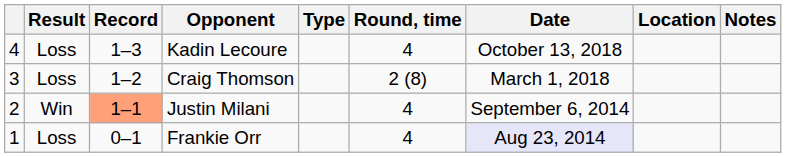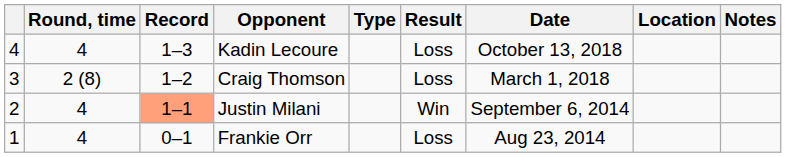 <table class="wikitable" style="text-align:center; font-size:95%">
 <tr>
 <th></th>
-<th>Result</th>
+<th>Round, time</th>
 <th>Record</th>
 <th>Opponent</th>
 <th>Type</th>
-<th>Round, time</th>
+<th>Result</th>
 <th>Date</th>
 <th>Location</th>
 <th>Notes</th>
 </tr>
 <tr>
 <td>4</td>
-<td>Loss</td>
+<td>4</td>
 <td>1–3</td>
 <td style="text-align:left;"> Kadin Lecoure</td>
 <td></td>
-<td>4</td>
+<td>Loss</td>
 <td>October 13, 2018</td>
 <td style="text-align:left;"> </td>
 <td style="text-align:left;"></td>
 </tr>
 <tr>
 <td>3</td>
-<td>Loss</td>
+<td>2 (8)</td>
 <td>1–2</td>
 <td style="text-align:left;"> Craig Thomson</td>
 <td></td>
-<td>2 (8)</td>
+<td>Loss</td>
 <td>March 1, 2018</td>
 <td style="text-align:left;"> </td>
 <td style="text-align:left;"></td>
 </tr>
 <tr>
 <td>2</td>
-<td>Win</td>
+<td>4</td>
 <td style="background: lightsalmon;">1–1</td>
 <td style="text-align:left;"> Justin Milani</td>
 <td></td>
-<td>4</td>
+<td>Win</td>
 <td>September 6, 2014</td>
 <td style="text-align:left;"> </td>
 <td style="text-align:left;"></td>
 </tr>
 <tr>
 <td>1</td>
-<td>Loss</td>
+<td>4</td>
 <td>0–1</td>
 <td style="text-align:left;"> Frankie Orr</td>
 <td></td>
-<td>4</td>
-<td style="background: lavender;">Aug 23, 2014</td>
+<td>Loss</td>
+<td>Aug 23, 2014</td>
 <td style="text-align:left;"> </td>
 <td style="text-align:left;"></td>
 </tr>
 </table>
